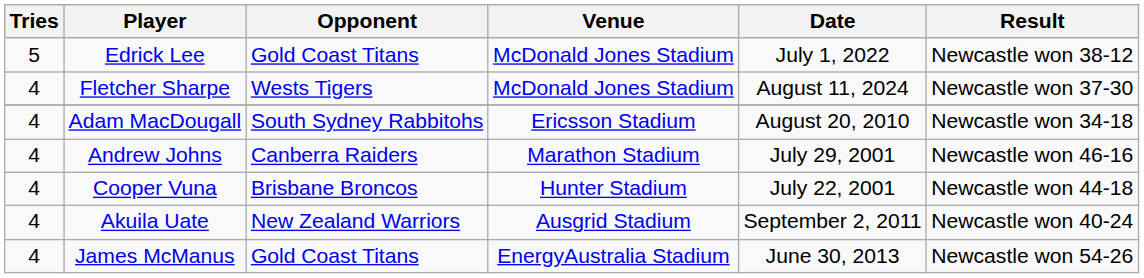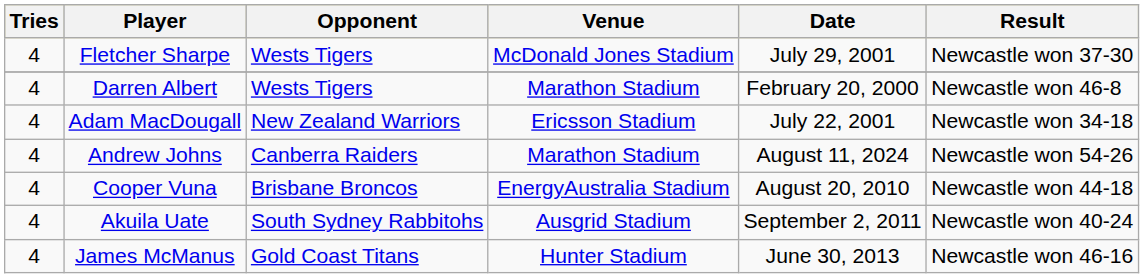 <table class="wikitable" style="text-align: center; font-size:100%">
 <tr bgcolor=#bdb76b>
 <th>Tries</th>
 <th>Player</th>
 <th>Opponent</th>
 <th>Venue</th>
 <th>Date</th>
 <th>Result</th>
 </tr>
 <tr>
-<td>5</td>
-<td><a href='#'>Edrick Lee</a></td>
-<td align=left> <a href='#'>Gold Coast Titans</a></td>
-<td><a href='#'>McDonald Jones Stadium</a></td>
-<td>July 1, 2022</td>
-<td align=left>Newcastle won 38-12</td>
-</tr>
-<tr>
 <td>4</td>
 <td><a href='#'>Fletcher Sharpe</a></td>
 <td align=left> <a href='#'>Wests Tigers</a></td>
 <td><a href='#'>McDonald Jones Stadium</a></td>
-<td>August 11, 2024</td>
+<td>July 29, 2001</td>
 <td align=left>Newcastle won 37-30</td>
 </tr>
 <tr>
 </tr>
 <tr>
 <td>4</td>
+<td><a href='#'>Darren Albert</a></td>
+<td align=left> <a href='#'>Wests Tigers</a></td>
+<td><a href='#'>Marathon Stadium</a></td>
+<td>February 20, 2000</td>
+<td align=left>Newcastle won 46-8</td>
+</tr>
+<tr>
+<td>4</td>
 <td><a href='#'>Adam MacDougall</a></td>
-<td align=left> <a href='#'>South Sydney Rabbitohs</a></td>
+<td align=left> <a href='#'>New Zealand Warriors</a></td>
 <td><a href='#'>Ericsson Stadium</a></td>
-<td>August 20, 2010</td>
+<td>July 22, 2001</td>
 <td align=left>Newcastle won 34-18</td>
 </tr>
 <tr>
 <td>4</td>
 <td><a href='#'>Andrew Johns</a></td>
 <td align=left> <a href='#'>Canberra Raiders</a></td>
 <td><a href='#'>Marathon Stadium</a></td>
-<td>July 29, 2001</td>
-<td align=left>Newcastle won 46-16</td>
+<td>August 11, 2024</td>
+<td align=left>Newcastle won 54-26</td>
 </tr>
 <tr>
 <td>4</td>
 <td><a href='#'>Cooper Vuna</a></td>
 <td align=left> <a href='#'>Brisbane Broncos</a></td>
-<td><a href='#'>Hunter Stadium</a></td>
-<td>July 22, 2001</td>
+<td><a href='#'>EnergyAustralia Stadium</a></td>
+<td>August 20, 2010</td>
 <td align=left>Newcastle won 44-18</td>
 </tr>
 <tr>
 <td>4</td>
 <td><a href='#'>Akuila Uate</a></td>
-<td align=left> <a href='#'>New Zealand Warriors</a></td>
+<td align=left> <a href='#'>South Sydney Rabbitohs</a></td>
 <td><a href='#'>Ausgrid Stadium</a></td>
 <td>September 2, 2011</td>
 <td align=left>Newcastle won 40-24</td>
 </tr>
 <tr>
 <td>4</td>
 <td><a href='#'>James McManus</a></td>
 <td align=left> <a href='#'>Gold Coast Titans</a></td>
-<td><a href='#'>EnergyAustralia Stadium</a></td>
+<td><a href='#'>Hunter Stadium</a></td>
 <td>June 30, 2013</td>
-<td align=left>Newcastle won 54-26</td>
+<td align=left>Newcastle won 46-16</td>
 </tr>
 </table>
